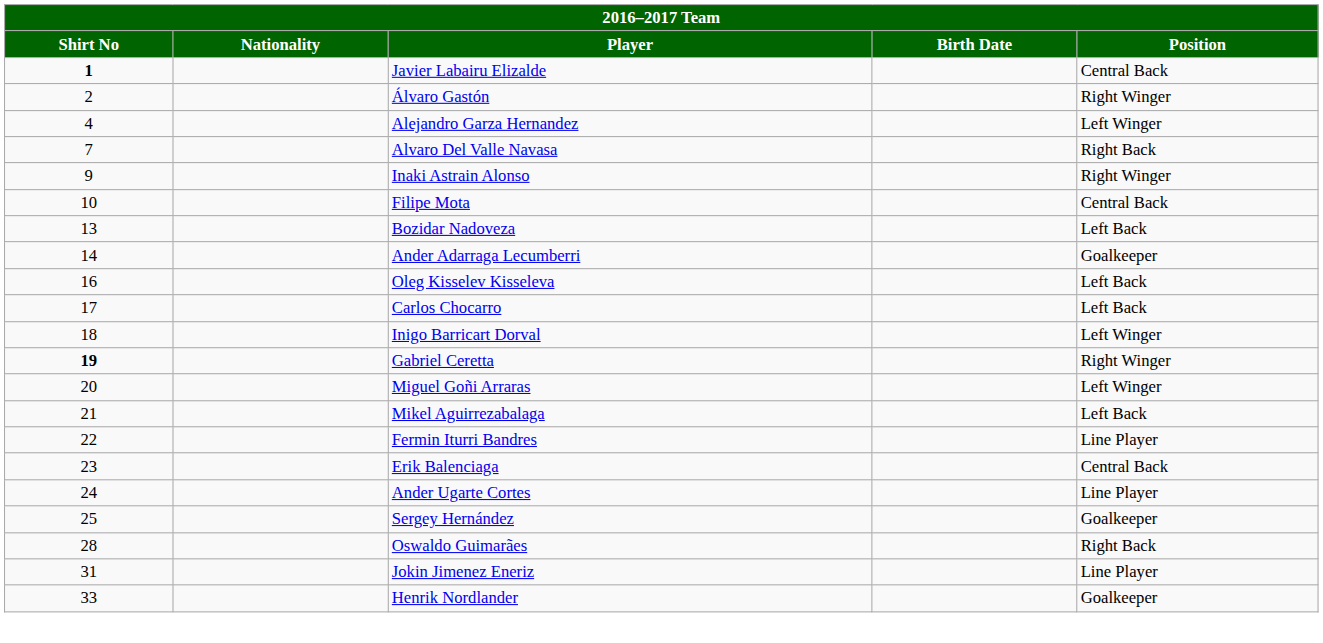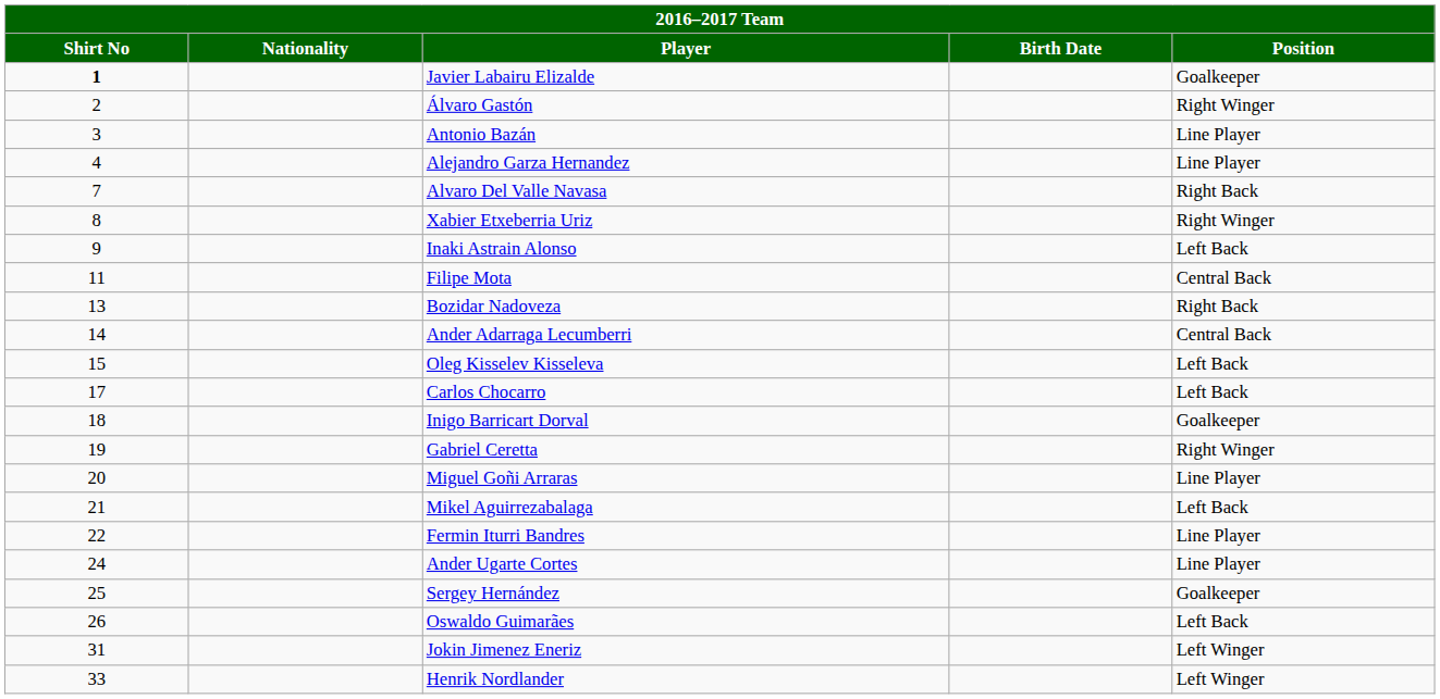 <table class="wikitable collapsible collapsed" style="width:100%;">
 <tr>
 <th colspan=5 style="background-color:#006400;color:#FFFFFF;text-align:center;"> <strong>2016–2017 Team</strong></th>
 </tr>
 <tr>
 <th style="color:#FFFFFF; background:#006400">Shirt No</th>
 <th style="color:#FFFFFF; background:#006400">Nationality</th>
 <th style="color:#FFFFFF; background:#006400">Player</th>
 <th style="color:#FFFFFF; background:#006400">Birth Date</th>
 <th style="color:#FFFFFF; background:#006400">Position</th>
 </tr>
 <tr>
 <td align=center><strong>1</strong></td>
 <td></td>
 <td><a href='#'>Javier Labairu Elizalde</a></td>
 <td></td>
-<td>Central Back</td>
+<td>Goalkeeper</td>
 </tr>
 <tr>
 <td align=center>2</td>
 <td></td>
 <td><a href='#'>Álvaro Gastón</a></td>
 <td></td>
 <td>Right Winger</td>
 </tr>
 <tr>
+<td align=center>3</td>
+<td></td>
+<td><a href='#'>Antonio Bazán</a></td>
+<td></td>
+<td>Line Player</td>
+</tr>
+<tr>
 <td align=center>4</td>
 <td></td>
 <td><a href='#'>Alejandro Garza Hernandez</a></td>
 <td></td>
-<td>Left Winger</td>
+<td>Line Player</td>
 </tr>
 <tr>
 <td align=center>7</td>
 <td></td>
 <td><a href='#'>Alvaro Del Valle Navasa</a></td>
 <td></td>
 <td>Right Back</td>
 </tr>
 <tr>
+<td align=center>8</td>
+<td></td>
+<td><a href='#'>Xabier Etxeberria Uriz</a></td>
+<td></td>
+<td>Right Winger</td>
+</tr>
+<tr>
 <td align=center>9</td>
 <td></td>
 <td><a href='#'>Inaki Astrain Alonso</a></td>
 <td></td>
-<td>Right Winger</td>
+<td>Left Back</td>
 </tr>
 <tr>
-<td align=center>10</td>
+<td align=center>11</td>
 <td></td>
 <td><a href='#'>Filipe Mota</a></td>
 <td></td>
 <td>Central Back</td>
 </tr>
 <tr>
 <td align=center>13</td>
 <td></td>
 <td><a href='#'>Bozidar Nadoveza</a></td>
 <td></td>
-<td>Left Back</td>
+<td>Right Back</td>
 </tr>
 <tr>
 <td align=center>14</td>
 <td></td>
 <td><a href='#'>Ander Adarraga Lecumberri</a></td>
 <td></td>
-<td>Goalkeeper</td>
+<td>Central Back</td>
 </tr>
 <tr>
-<td align=center>16</td>
+<td align=center>15</td>
 <td></td>
 <td><a href='#'>Oleg Kisselev Kisseleva</a></td>
 <td></td>
 <td>Left Back</td>
 </tr>
 <tr>
 <td align=center>17</td>
 <td></td>
 <td><a href='#'>Carlos Chocarro</a></td>
 <td></td>
 <td>Left Back</td>
 </tr>
 <tr>
 <td align=center>18</td>
 <td></td>
 <td><a href='#'>Inigo Barricart Dorval</a></td>
 <td></td>
-<td>Left Winger</td>
+<td>Goalkeeper</td>
 </tr>
 <tr>
-<td align=center><strong>19</strong></td>
+<td align=center>19</td>
 <td></td>
 <td><a href='#'>Gabriel Ceretta</a></td>
 <td></td>
 <td>Right Winger</td>
 </tr>
 <tr>
 <td align=center>20</td>
 <td></td>
 <td><a href='#'>Miguel Goñi Arraras</a></td>
 <td></td>
-<td>Left Winger</td>
+<td>Line Player</td>
 </tr>
 <tr>
 <td align=center>21</td>
 <td></td>
 <td><a href='#'>Mikel Aguirrezabalaga</a></td>
 <td></td>
 <td>Left Back</td>
 </tr>
 <tr>
 <td align=center>22</td>
 <td></td>
 <td><a href='#'>Fermin Iturri Bandres</a></td>
 <td></td>
 <td>Line Player</td>
 </tr>
 <tr>
-<td align=center>23</td>
-<td></td>
-<td><a href='#'>Erik Balenciaga</a></td>
-<td></td>
-<td>Central Back</td>
-</tr>
-<tr>
 <td align=center>24</td>
 <td></td>
 <td><a href='#'>Ander Ugarte Cortes</a></td>
 <td></td>
 <td>Line Player</td>
 </tr>
 <tr>
 <td align=center>25</td>
 <td></td>
 <td><a href='#'>Sergey Hernández</a></td>
 <td></td>
 <td>Goalkeeper</td>
 </tr>
 <tr>
-<td align=center>28</td>
+<td align=center>26</td>
 <td></td>
 <td><a href='#'>Oswaldo Guimarães</a></td>
 <td></td>
-<td>Right Back</td>
+<td>Left Back</td>
 </tr>
 <tr>
 <td align=center>31</td>
 <td></td>
 <td><a href='#'>Jokin Jimenez Eneriz</a></td>
 <td></td>
-<td>Line Player</td>
+<td>Left Winger</td>
 </tr>
 <tr>
 <td align=center>33</td>
 <td></td>
 <td><a href='#'>Henrik Nordlander</a></td>
 <td></td>
-<td>Goalkeeper</td>
+<td>Left Winger</td>
 </tr>
 </table>
